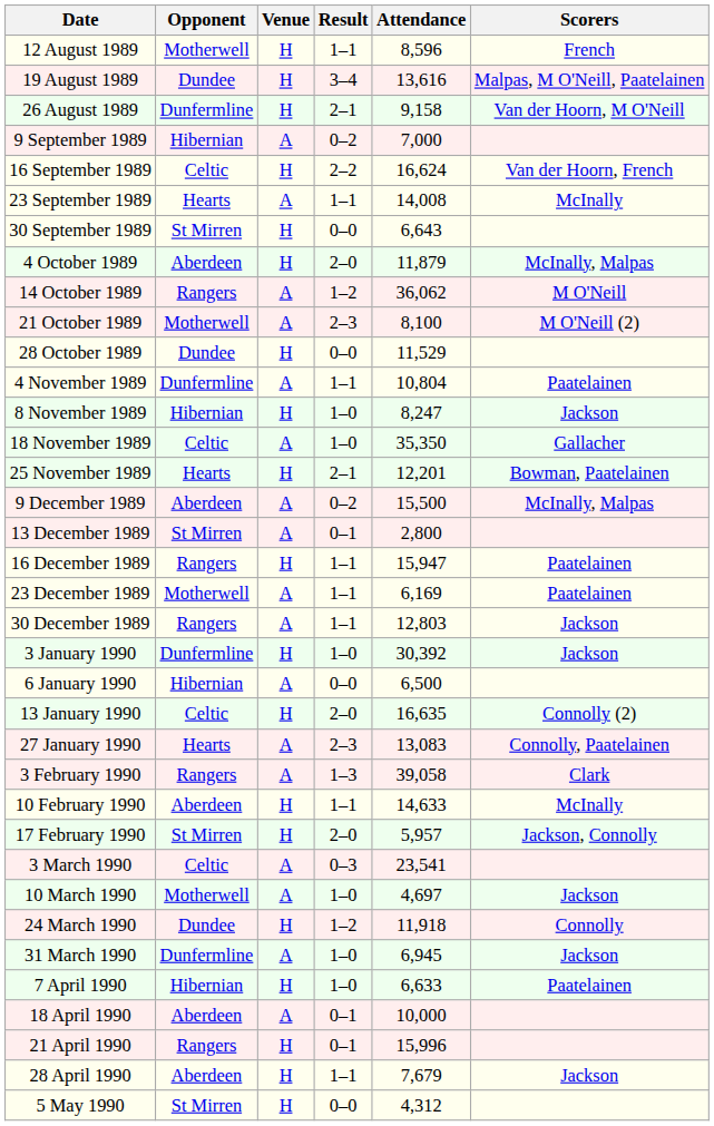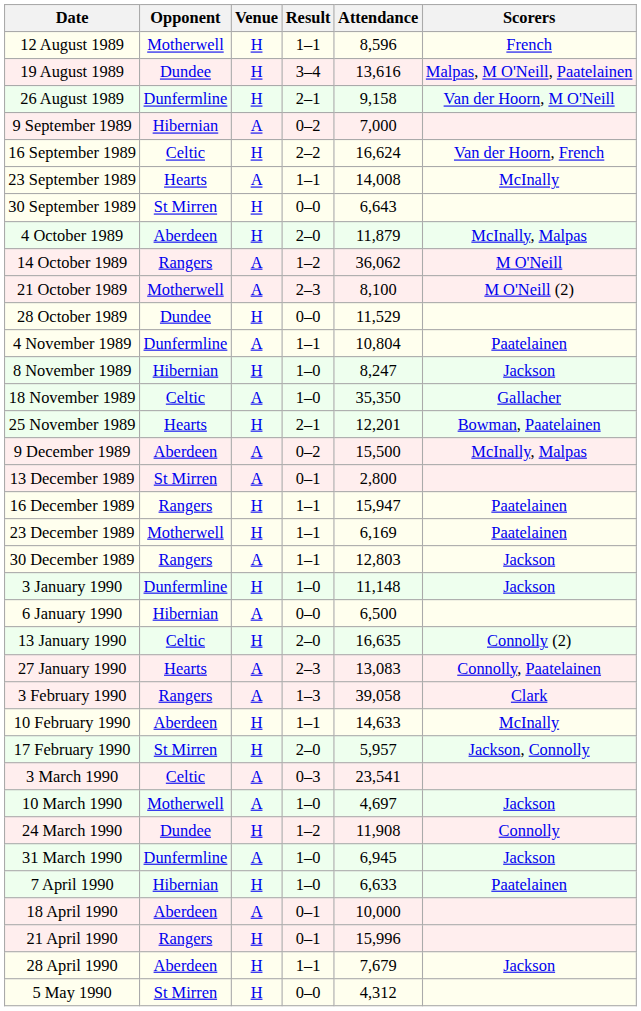 <table class="wikitable sortable" style="font-size:95%; text-align:center">
 <tr>
 <th>Date</th>
 <th>Opponent</th>
 <th>Venue</th>
 <th>Result</th>
 <th>Attendance</th>
 <th>Scorers</th>
 </tr>
 <tr style="background:#ffe;">
 <td>12 August 1989</td>
 <td><a href='#'>Motherwell</a></td>
 <td><a href='#'>H</a></td>
 <td>1–1</td>
 <td>8,596</td>
 <td><a href='#'>French</a></td>
 </tr>
 <tr style="background:#fee;">
 <td>19 August 1989</td>
 <td><a href='#'>Dundee</a></td>
 <td><a href='#'>H</a></td>
 <td>3–4</td>
 <td>13,616</td>
 <td><a href='#'>Malpas</a>, <a href='#'>M O'Neill</a>, <a href='#'>Paatelainen</a></td>
 </tr>
 <tr style="background:#efe;">
 <td>26 August 1989</td>
 <td><a href='#'>Dunfermline</a></td>
 <td><a href='#'>H</a></td>
 <td>2–1</td>
 <td>9,158</td>
 <td><a href='#'>Van der Hoorn</a>, <a href='#'>M O'Neill</a></td>
 </tr>
 <tr style="background:#fee;">
 <td>9 September 1989</td>
 <td><a href='#'>Hibernian</a></td>
 <td><a href='#'>A</a></td>
 <td>0–2</td>
 <td>7,000</td>
 <td></td>
 </tr>
 <tr style="background:#ffe;">
 <td>16 September 1989</td>
 <td><a href='#'>Celtic</a></td>
 <td><a href='#'>H</a></td>
 <td>2–2</td>
 <td>16,624</td>
 <td><a href='#'>Van der Hoorn</a>, <a href='#'>French</a></td>
 </tr>
 <tr style="background:#ffe;">
 <td>23 September 1989</td>
 <td><a href='#'>Hearts</a></td>
 <td><a href='#'>A</a></td>
 <td>1–1</td>
 <td>14,008</td>
 <td><a href='#'>McInally</a></td>
 </tr>
 <tr style="background:#ffe;">
 <td>30 September 1989</td>
 <td><a href='#'>St Mirren</a></td>
 <td><a href='#'>H</a></td>
 <td>0–0</td>
 <td>6,643</td>
 <td></td>
 </tr>
 <tr style="background:#efe;">
 <td>4 October 1989</td>
 <td><a href='#'>Aberdeen</a></td>
 <td><a href='#'>H</a></td>
 <td>2–0</td>
 <td>11,879</td>
 <td><a href='#'>McInally</a>, <a href='#'>Malpas</a></td>
 </tr>
 <tr style="background:#fee;">
 <td>14 October 1989</td>
 <td><a href='#'>Rangers</a></td>
 <td><a href='#'>A</a></td>
 <td>1–2</td>
 <td>36,062</td>
 <td><a href='#'>M O'Neill</a></td>
 </tr>
 <tr style="background:#fee;">
 <td>21 October 1989</td>
 <td><a href='#'>Motherwell</a></td>
 <td><a href='#'>A</a></td>
 <td>2–3</td>
 <td>8,100</td>
 <td><a href='#'>M O'Neill</a> (2)</td>
 </tr>
 <tr style="background:#ffe;">
 <td>28 October 1989</td>
 <td><a href='#'>Dundee</a></td>
 <td><a href='#'>H</a></td>
 <td>0–0</td>
 <td>11,529</td>
 <td></td>
 </tr>
 <tr style="background:#ffe;">
 <td>4 November 1989</td>
 <td><a href='#'>Dunfermline</a></td>
 <td><a href='#'>A</a></td>
 <td>1–1</td>
 <td>10,804</td>
 <td><a href='#'>Paatelainen</a></td>
 </tr>
 <tr style="background:#efe;">
 <td>8 November 1989</td>
 <td><a href='#'>Hibernian</a></td>
 <td><a href='#'>H</a></td>
 <td>1–0</td>
 <td>8,247</td>
 <td><a href='#'>Jackson</a></td>
 </tr>
 <tr style="background:#efe;">
 <td>18 November 1989</td>
 <td><a href='#'>Celtic</a></td>
 <td><a href='#'>A</a></td>
 <td>1–0</td>
 <td>35,350</td>
 <td><a href='#'>Gallacher</a></td>
 </tr>
 <tr style="background:#efe;">
 <td>25 November 1989</td>
 <td><a href='#'>Hearts</a></td>
 <td><a href='#'>H</a></td>
 <td>2–1</td>
 <td>12,201</td>
 <td><a href='#'>Bowman</a>, <a href='#'>Paatelainen</a></td>
 </tr>
 <tr style="background:#fee;">
 <td>9 December 1989</td>
 <td><a href='#'>Aberdeen</a></td>
 <td><a href='#'>A</a></td>
 <td>0–2</td>
 <td>15,500</td>
 <td><a href='#'>McInally</a>, <a href='#'>Malpas</a></td>
 </tr>
 <tr style="background:#fee;">
 <td>13 December 1989</td>
 <td><a href='#'>St Mirren</a></td>
 <td><a href='#'>A</a></td>
 <td>0–1</td>
 <td>2,800</td>
 <td></td>
 </tr>
 <tr style="background:#ffe;">
 <td>16 December 1989</td>
 <td><a href='#'>Rangers</a></td>
 <td><a href='#'>H</a></td>
 <td>1–1</td>
 <td>15,947</td>
 <td><a href='#'>Paatelainen</a></td>
 </tr>
 <tr style="background:#ffe;">
 <td>23 December 1989</td>
 <td><a href='#'>Motherwell</a></td>
-<td><a href='#'>A</a></td>
+<td><a href='#'>H</a></td>
 <td>1–1</td>
 <td>6,169</td>
 <td><a href='#'>Paatelainen</a></td>
 </tr>
 <tr style="background:#ffe;">
 <td>30 December 1989</td>
 <td><a href='#'>Rangers</a></td>
 <td><a href='#'>A</a></td>
 <td>1–1</td>
 <td>12,803</td>
 <td><a href='#'>Jackson</a></td>
 </tr>
 <tr style="background:#efe;">
 <td>3 January 1990</td>
 <td><a href='#'>Dunfermline</a></td>
 <td><a href='#'>H</a></td>
 <td>1–0</td>
-<td>30,392</td>
+<td>11,148</td>
 <td><a href='#'>Jackson</a></td>
 </tr>
 <tr style="background:#ffe;">
 <td>6 January 1990</td>
 <td><a href='#'>Hibernian</a></td>
 <td><a href='#'>A</a></td>
 <td>0–0</td>
 <td>6,500</td>
 <td></td>
 </tr>
 <tr style="background:#efe;">
 <td>13 January 1990</td>
 <td><a href='#'>Celtic</a></td>
 <td><a href='#'>H</a></td>
 <td>2–0</td>
 <td>16,635</td>
 <td><a href='#'>Connolly</a> (2)</td>
 </tr>
 <tr style="background:#fee;">
 <td>27 January 1990</td>
 <td><a href='#'>Hearts</a></td>
 <td><a href='#'>A</a></td>
 <td>2–3</td>
 <td>13,083</td>
 <td><a href='#'>Connolly</a>, <a href='#'>Paatelainen</a></td>
 </tr>
 <tr style="background:#fee;">
 <td>3 February 1990</td>
 <td><a href='#'>Rangers</a></td>
 <td><a href='#'>A</a></td>
 <td>1–3</td>
 <td>39,058</td>
 <td><a href='#'>Clark</a></td>
 </tr>
 <tr style="background:#ffe;">
 <td>10 February 1990</td>
 <td><a href='#'>Aberdeen</a></td>
 <td><a href='#'>H</a></td>
 <td>1–1</td>
 <td>14,633</td>
 <td><a href='#'>McInally</a></td>
 </tr>
 <tr style="background:#efe;">
 <td>17 February 1990</td>
 <td><a href='#'>St Mirren</a></td>
 <td><a href='#'>H</a></td>
 <td>2–0</td>
 <td>5,957</td>
 <td><a href='#'>Jackson</a>, <a href='#'>Connolly</a></td>
 </tr>
 <tr style="background:#fee;">
 <td>3 March 1990</td>
 <td><a href='#'>Celtic</a></td>
 <td><a href='#'>A</a></td>
 <td>0–3</td>
 <td>23,541</td>
 <td></td>
 </tr>
 <tr style="background:#efe;">
 <td>10 March 1990</td>
 <td><a href='#'>Motherwell</a></td>
 <td><a href='#'>A</a></td>
 <td>1–0</td>
 <td>4,697</td>
 <td><a href='#'>Jackson</a></td>
 </tr>
 <tr style="background:#fee;">
 <td>24 March 1990</td>
 <td><a href='#'>Dundee</a></td>
 <td><a href='#'>H</a></td>
 <td>1–2</td>
-<td>11,918</td>
+<td>11,908</td>
 <td><a href='#'>Connolly</a></td>
 </tr>
 <tr style="background:#efe;">
 <td>31 March 1990</td>
 <td><a href='#'>Dunfermline</a></td>
 <td><a href='#'>A</a></td>
 <td>1–0</td>
 <td>6,945</td>
 <td><a href='#'>Jackson</a></td>
 </tr>
 <tr style="background:#efe;">
 <td>7 April 1990</td>
 <td><a href='#'>Hibernian</a></td>
 <td><a href='#'>H</a></td>
 <td>1–0</td>
 <td>6,633</td>
 <td><a href='#'>Paatelainen</a></td>
 </tr>
 <tr style="background:#fee;">
 <td>18 April 1990</td>
 <td><a href='#'>Aberdeen</a></td>
 <td><a href='#'>A</a></td>
 <td>0–1</td>
 <td>10,000</td>
 <td></td>
 </tr>
 <tr style="background:#fee;">
 <td>21 April 1990</td>
 <td><a href='#'>Rangers</a></td>
 <td><a href='#'>H</a></td>
 <td>0–1</td>
 <td>15,996</td>
 <td></td>
 </tr>
 <tr style="background:#ffe;">
 <td>28 April 1990</td>
 <td><a href='#'>Aberdeen</a></td>
 <td><a href='#'>H</a></td>
 <td>1–1</td>
 <td>7,679</td>
 <td><a href='#'>Jackson</a></td>
 </tr>
 <tr style="background:#ffe;">
 <td>5 May 1990</td>
 <td><a href='#'>St Mirren</a></td>
 <td><a href='#'>H</a></td>
 <td>0–0</td>
 <td>4,312</td>
 <td></td>
 </tr>
 </table>
